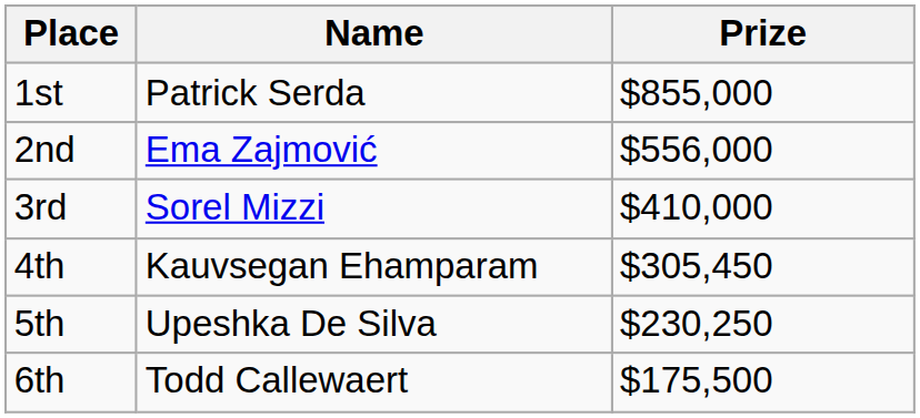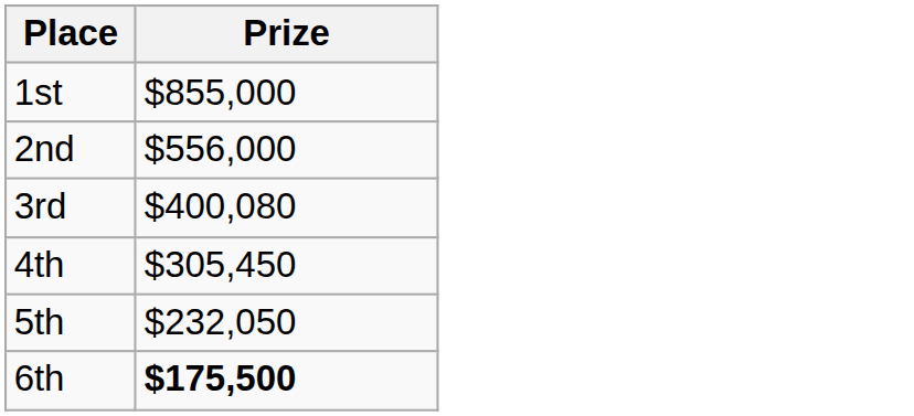 <table class="wikitable">
 <tr>
 <th style="width:50px;">Place</th>
-<th style="width:200px;">Name</th>
 <th style="width:125px;">Prize</th>
 </tr>
 <tr>
 <td>1st</td>
-<td> Patrick Serda</td>
 <td>$855,000</td>
 </tr>
 <tr>
 <td>2nd</td>
-<td> <a href='#'>Ema Zajmović</a></td>
 <td>$556,000</td>
 </tr>
 <tr>
 <td>3rd</td>
-<td> <a href='#'>Sorel Mizzi</a></td>
-<td>$410,000</td>
+<td>$400,080</td>
 </tr>
 <tr>
 <td>4th</td>
-<td> Kauvsegan Ehamparam</td>
 <td>$305,450</td>
 </tr>
 <tr>
 <td>5th</td>
-<td>  Upeshka De Silva</td>
-<td>$230,250</td>
+<td>$232,050</td>
 </tr>
 <tr>
 <td>6th</td>
-<td> Todd Callewaert</td>
-<td>$175,500</td>
+<td><strong>$175,500</strong></td>
 </tr>
 </table>
